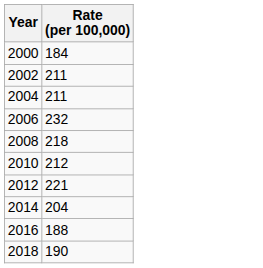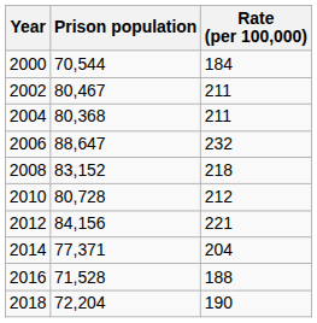 <table class="wikitable">
 <tr>
 <th>Year</th>
+<th>Prison population</th>
 <th>Rate<br>(per 100,000)</th>
 </tr>
 <tr>
 <td>2000</td>
+<td>70,544</td>
 <td>184</td>
 </tr>
 <tr>
 <td>2002</td>
+<td>80,467</td>
 <td>211</td>
 </tr>
 <tr>
 <td>2004</td>
+<td>80,368</td>
 <td>211</td>
 </tr>
 <tr>
 <td>2006</td>
+<td>88,647</td>
 <td>232</td>
 </tr>
 <tr>
 <td>2008</td>
+<td>83,152</td>
 <td>218</td>
 </tr>
 <tr>
 <td>2010</td>
+<td>80,728</td>
 <td>212</td>
 </tr>
 <tr>
 <td>2012</td>
+<td>84,156</td>
 <td>221</td>
 </tr>
 <tr>
 <td>2014</td>
+<td>77,371</td>
 <td>204</td>
 </tr>
 <tr>
 <td>2016</td>
+<td>71,528</td>
 <td>188</td>
 </tr>
 <tr>
 <td>2018</td>
+<td>72,204</td>
 <td>190</td>
 </tr>
 </table>
